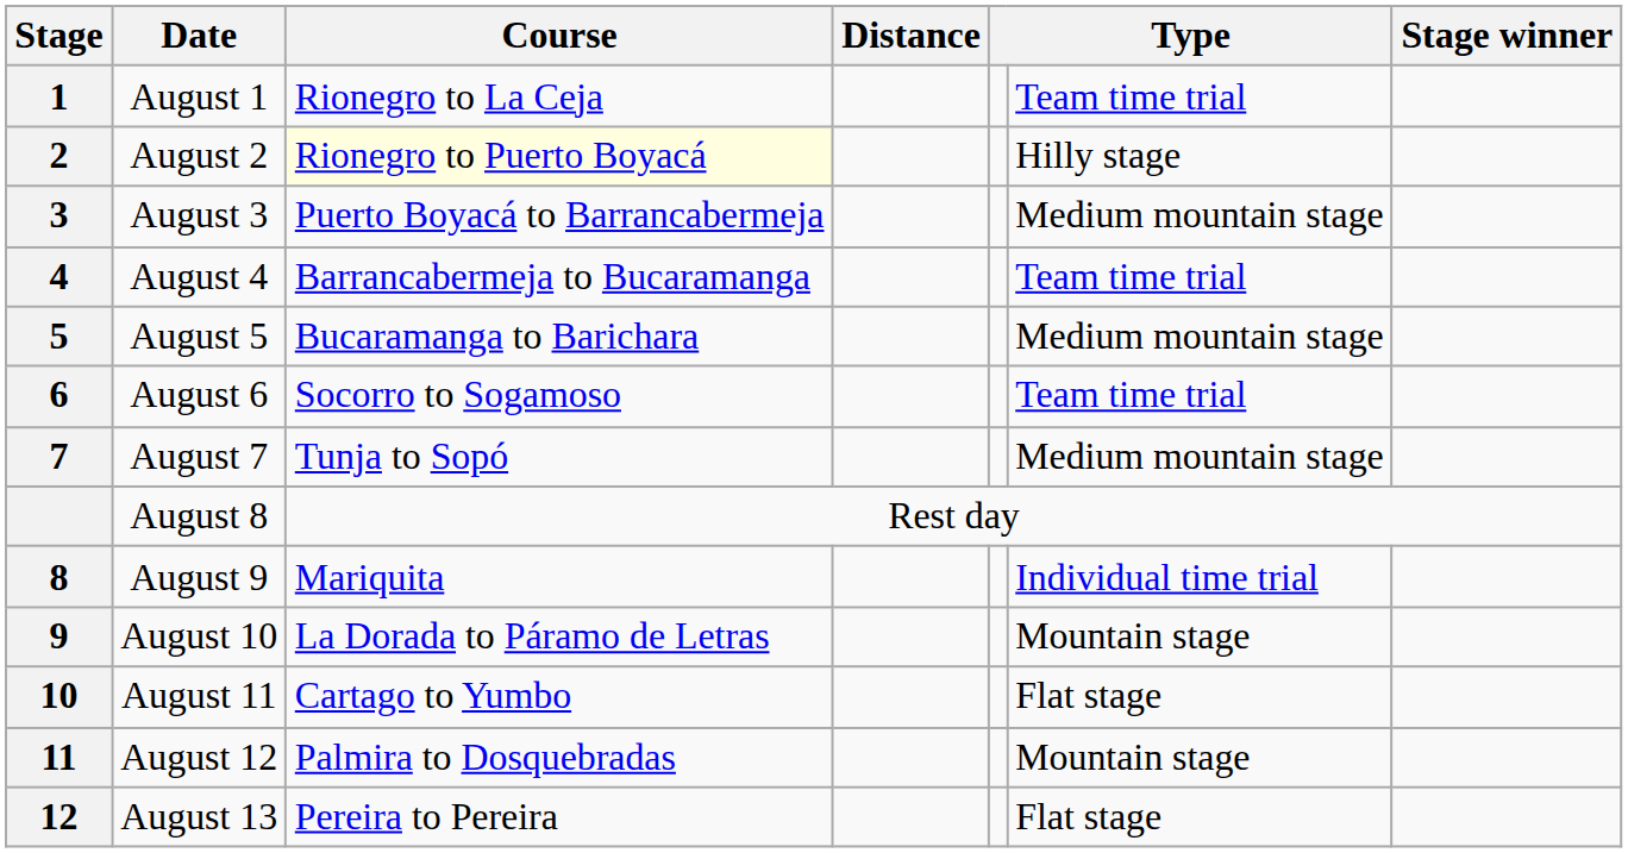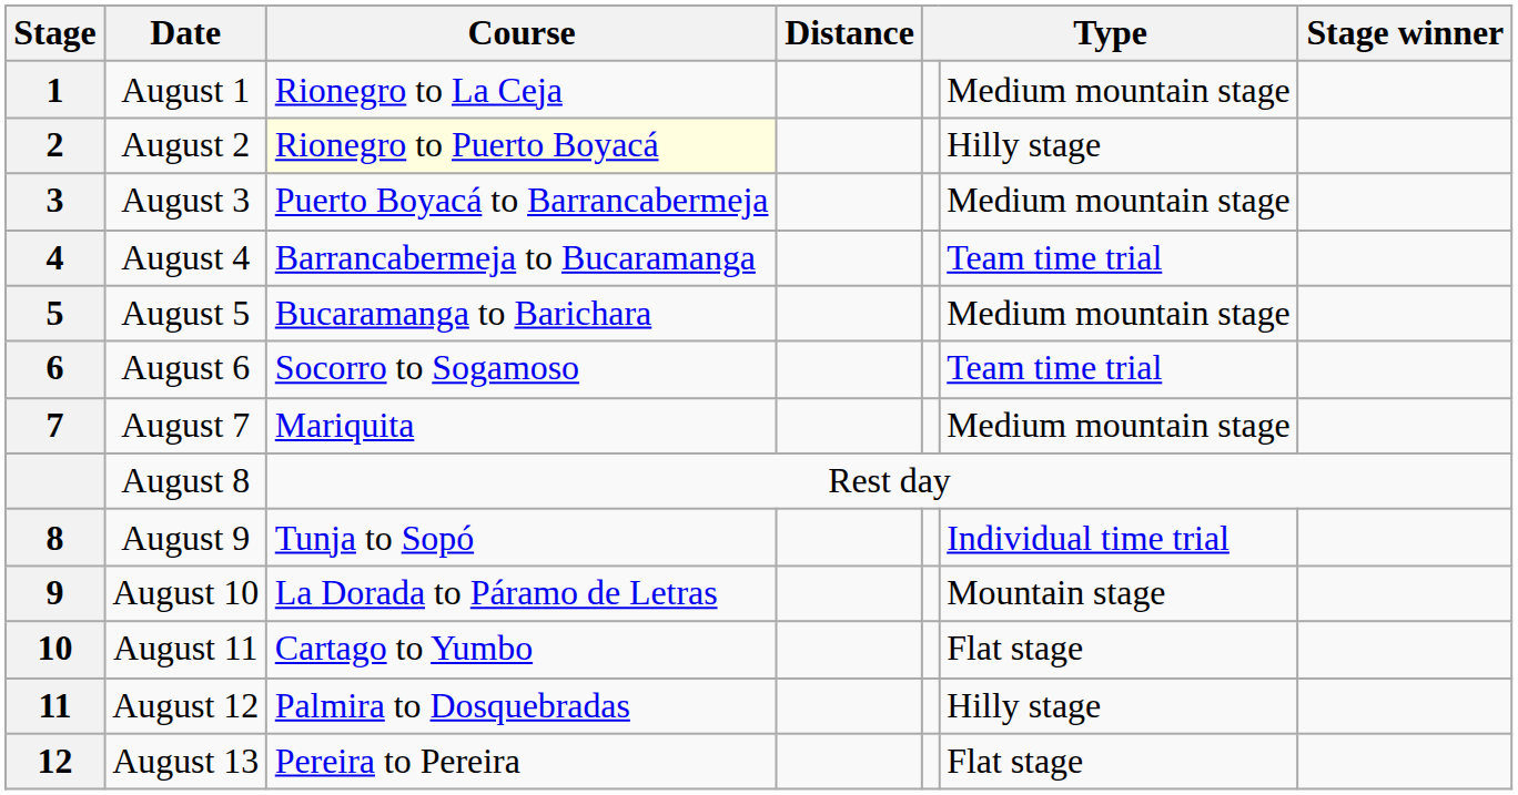 <table class="wikitable">
 <tr>
 <th scope="col">Stage</th>
 <th scope="col">Date</th>
 <th scope="col">Course</th>
 <th scope="col">Distance</th>
 <th scope="col" colspan="2">Type</th>
 <th scope="col">Stage winner</th>
 </tr>
 <tr>
 <th scope="row" style="text-align:center;">1</th>
 <td style="text-align:center;">August 1</td>
 <td><a href='#'>Rionegro</a> to <a href='#'>La Ceja</a></td>
 <td style="text-align:center;"></td>
 <td></td>
-<td><a href='#'>Team time trial</a></td>
+<td>Medium mountain stage</td>
 <td></td>
 </tr>
 <tr>
 <th scope="row" style="text-align:center;">2</th>
 <td style="text-align:center;">August 2</td>
 <td style="background: lightyellow;"><a href='#'>Rionegro</a> to <a href='#'>Puerto Boyacá</a></td>
 <td style="text-align:center;"></td>
 <td></td>
 <td>Hilly stage</td>
 <td></td>
 </tr>
 <tr>
 <th scope="row" style="text-align:center;">3</th>
 <td style="text-align:center;">August 3</td>
 <td><a href='#'>Puerto Boyacá</a> to <a href='#'>Barrancabermeja</a></td>
 <td style="text-align:center;"></td>
 <td></td>
 <td>Medium mountain stage</td>
 <td></td>
 </tr>
 <tr>
 <th scope="row" style="text-align:center;">4</th>
 <td style="text-align:center;">August 4</td>
 <td><a href='#'>Barrancabermeja</a> to <a href='#'>Bucaramanga</a></td>
 <td style="text-align:center;"></td>
 <td></td>
 <td><a href='#'>Team time trial</a></td>
 <td></td>
 </tr>
 <tr>
 <th scope="row" style="text-align:center;">5</th>
 <td style="text-align:center;">August 5</td>
 <td><a href='#'>Bucaramanga</a> to <a href='#'>Barichara</a></td>
 <td style="text-align:center;"></td>
 <td></td>
 <td>Medium mountain stage</td>
 <td></td>
 </tr>
 <tr>
 <th scope="row" style="text-align:center;">6</th>
 <td style="text-align:center;">August 6</td>
 <td><a href='#'>Socorro</a> to <a href='#'>Sogamoso</a></td>
 <td style="text-align:center;"></td>
 <td></td>
 <td><a href='#'>Team time trial</a></td>
 <td></td>
 </tr>
 <tr>
 <th scope="row" style="text-align:center;">7</th>
 <td style="text-align:center;">August 7</td>
-<td><a href='#'>Tunja</a> to <a href='#'>Sopó</a></td>
+<td><a href='#'>Mariquita</a></td>
 <td style="text-align:center;"></td>
 <td></td>
 <td>Medium mountain stage</td>
 <td></td>
 </tr>
 <tr>
 <th scope="row"></th>
 <td style="text-align:center;">August 8</td>
 <td colspan="5" style="text-align:center">Rest day</td>
 </tr>
 <tr>
 <th scope="row" style="text-align:center;">8</th>
 <td style="text-align:center;">August 9</td>
-<td><a href='#'>Mariquita</a></td>
+<td><a href='#'>Tunja</a> to <a href='#'>Sopó</a></td>
 <td style="text-align:center;"></td>
 <td></td>
 <td><a href='#'>Individual time trial</a></td>
 <td></td>
 </tr>
 <tr>
 <th scope="row" style="text-align:center;">9</th>
 <td style="text-align:center;">August 10</td>
 <td><a href='#'>La Dorada</a> to <a href='#'>Páramo de Letras</a></td>
 <td style="text-align:center;"></td>
 <td></td>
 <td>Mountain stage</td>
 <td></td>
 </tr>
 <tr>
 <th scope="row" style="text-align:center;">10</th>
 <td style="text-align:center;">August 11</td>
 <td><a href='#'>Cartago</a> to <a href='#'>Yumbo</a></td>
 <td style="text-align:center;"></td>
 <td></td>
 <td>Flat stage</td>
 <td></td>
 </tr>
 <tr>
 <th scope="row" style="text-align:center;">11</th>
 <td style="text-align:center;">August 12</td>
 <td><a href='#'>Palmira</a> to <a href='#'>Dosquebradas</a></td>
 <td style="text-align:center;"></td>
 <td></td>
-<td>Mountain stage</td>
+<td>Hilly stage</td>
 <td></td>
 </tr>
 <tr>
 <th scope="row" style="text-align:center;">12</th>
 <td style="text-align:center;">August 13</td>
 <td><a href='#'>Pereira</a> to Pereira</td>
 <td style="text-align:center;"></td>
 <td></td>
 <td>Flat stage</td>
 <td></td>
 </tr>
 </table>
